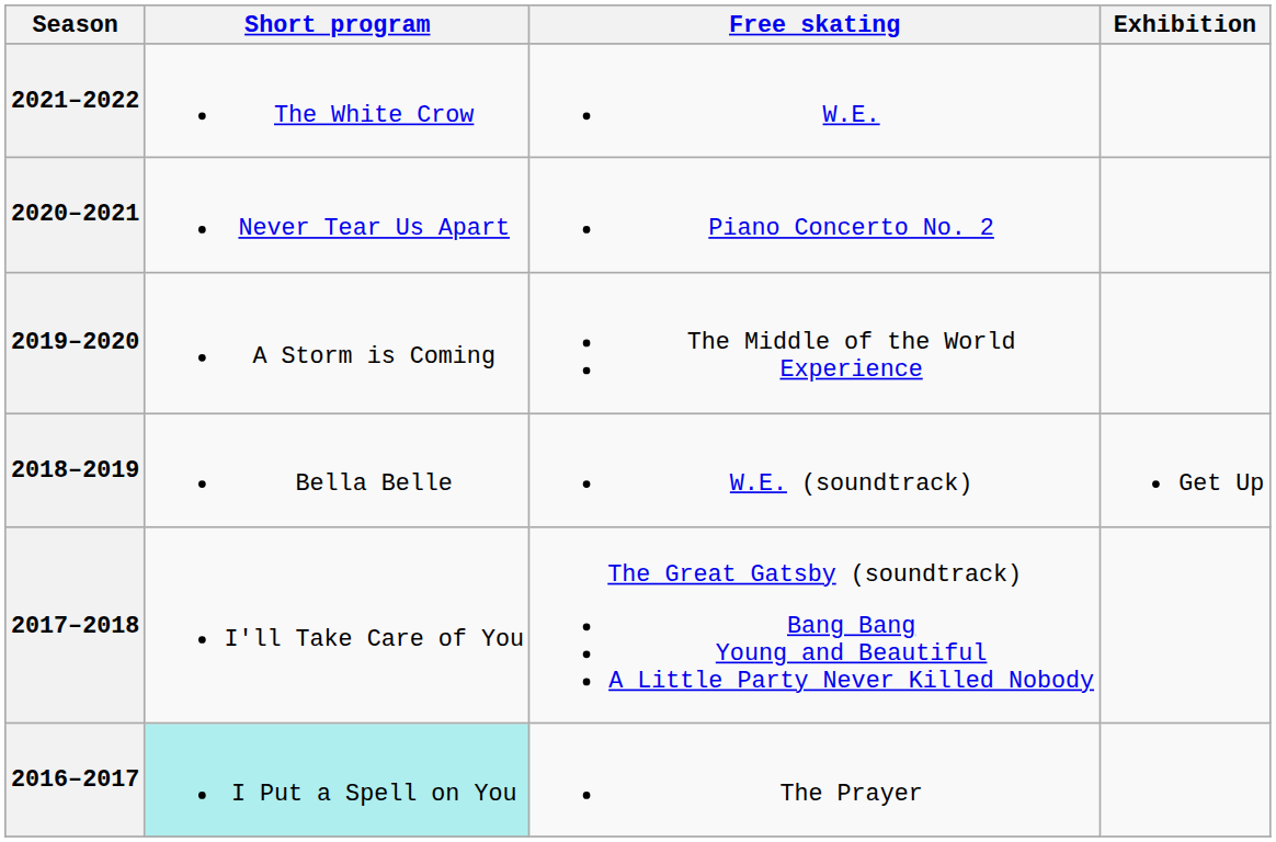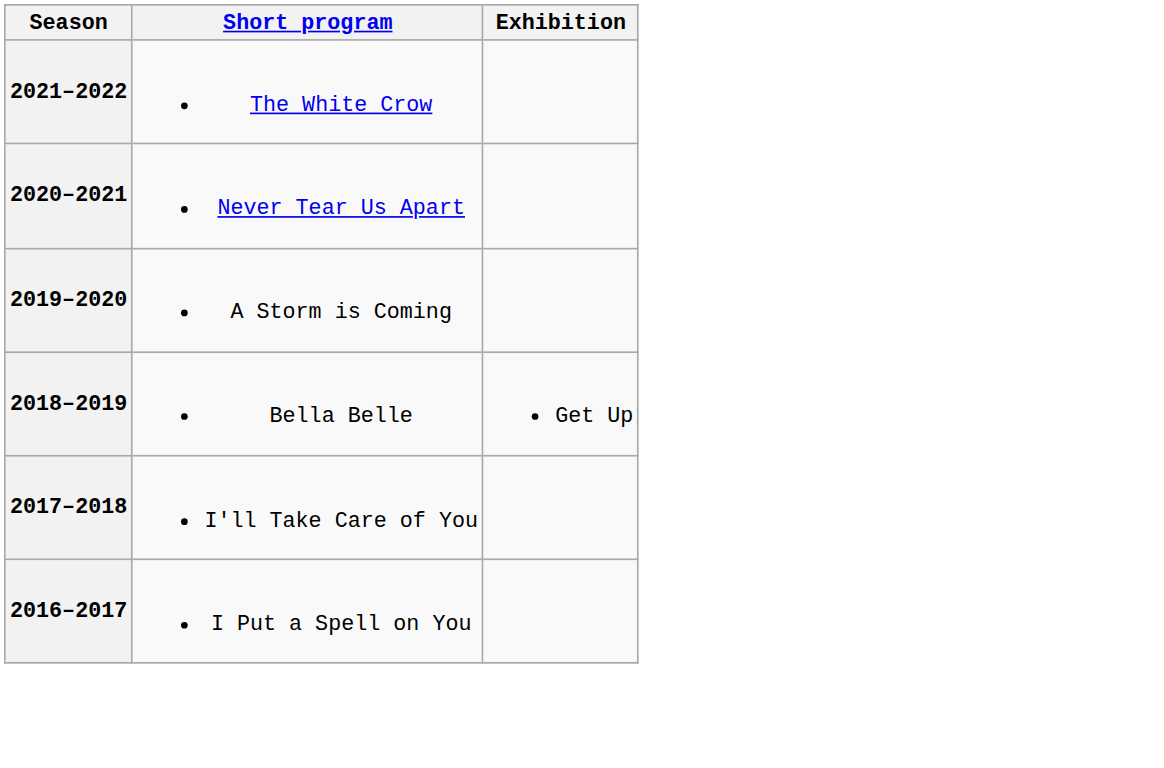 <table class="wikitable" style="text-align:center">
 <tr>
 <th>Season</th>
 <th><a href='#'>Short program</a></th>
-<th><a href='#'>Free skating</a></th>
 <th>Exhibition</th>
 </tr>
 <tr>
 <th>2021–2022 <br> </th>
 <td><br><ul><li><a href='#'>The White Crow</a> <br></li></ul></td>
-<td><br><ul><li><a href='#'>W.E.</a> <br></li></ul></td>
 <td></td>
 </tr>
 <tr>
 <th>2020–2021 <br> </th>
 <td><br><ul><li><a href='#'>Never Tear Us Apart</a> <br></li></ul></td>
-<td><br><ul><li><a href='#'>Piano Concerto No. 2</a> <br></li></ul></td>
 <td></td>
 </tr>
 <tr>
 <th>2019–2020 <br> </th>
 <td><br><ul><li>A Storm is Coming <br> </li></ul></td>
-<td><br><ul><li>The Middle of the World <br></li><li><a href='#'>Experience</a> <br></li></ul></td>
 <td></td>
 </tr>
 <tr>
 <th>2018–2019 <br> </th>
 <td><br><ul><li>Bella Belle <br> </li></ul></td>
-<td><br><ul><li><a href='#'>W.E.</a> (soundtrack) <br></li></ul></td>
 <td><br><ul><li>Get Up <br></li></ul></td>
 </tr>
 <tr>
 <th>2017–2018 <br></th>
 <td><br><ul><li>I'll Take Care of You <br> </li></ul></td>
-<td><br><a href='#'>The Great Gatsby</a> (soundtrack)<ul><li><a href='#'>Bang Bang</a></li><li><a href='#'>Young and Beautiful</a></li><li><a href='#'>A Little Party Never Killed Nobody</a></li></ul></td>
 <td></td>
 </tr>
 <tr>
 <th>2016–2017 <br></th>
-<td style="background: paleturquoise;"><br><ul><li>I Put a Spell on You <br></li></ul></td>
-<td><br><ul><li>The Prayer <br></li></ul></td>
+<td><br><ul><li>I Put a Spell on You <br></li></ul></td>
 <td></td>
 </tr>
 </table>
